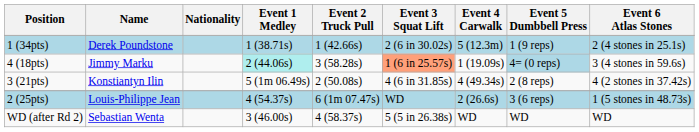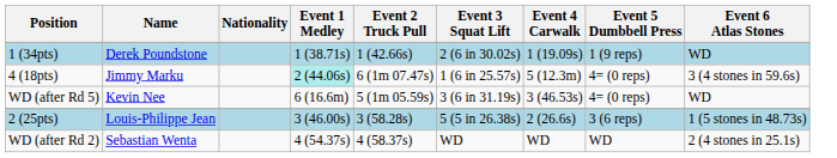 <table class="sortable wikitable" align="center">
 <tr>
 <th>Position</th>
 <th>Name</th>
 <th>Nationality</th>
 <th>Event 1<br>Medley</th>
 <th>Event 2<br>Truck Pull</th>
 <th>Event 3<br>Squat Lift</th>
 <th>Event 4<br>Carwalk</th>
 <th>Event 5<br>Dumbbell Press</th>
 <th>Event 6<br>Atlas Stones</th>
 </tr>
 <tr>
 </tr>
 <tr style="background:lightblue;">
 <td>1 (34pts)</td>
 <td><a href='#'>Derek Poundstone</a></td>
 <td></td>
 <td>1 (38.71s)</td>
 <td>1 (42.66s)</td>
 <td>2 (6 in 30.02s)</td>
-<td>5 (12.3m)</td>
+<td>1 (19.09s)</td>
 <td>1 (9 reps)</td>
-<td>2 (4 stones in 25.1s)</td>
+<td>WD</td>
 </tr>
 <tr>
 <td>4 (18pts)</td>
 <td><a href='#'>Jimmy Marku</a></td>
 <td></td>
 <td style="background: paleturquoise;">2 (44.06s)</td>
-<td>3 (58.28s)</td>
-<td style="background: lightsalmon;">1 (6 in 25.57s)</td>
-<td>1 (19.09s)</td>
-<td style="background: lightblue;">4= (0 reps)</td>
+<td>6 (1m 07.47s)</td>
+<td>1 (6 in 25.57s)</td>
+<td>5 (12.3m)</td>
+<td>4= (0 reps)</td>
 <td>3 (4 stones in 59.6s)</td>
 </tr>
 <tr>
-<td>3 (21pts)</td>
-<td><a href='#'>Konstiantyn Ilin</a></td>
+<td>WD (after Rd 5)</td>
+<td><a href='#'>Kevin Nee</a></td>
 <td></td>
-<td>5 (1m 06.49s)</td>
-<td>2 (50.08s)</td>
-<td>4 (6 in 31.85s)</td>
-<td>4 (49.34s)</td>
-<td>2 (8 reps)</td>
-<td>4 (2 stones in 37.42s)</td>
+<td>6 (16.6m)</td>
+<td>5 (1m 05.59s)</td>
+<td>3 (6 in 31.19s)</td>
+<td>3 (46.53s)</td>
+<td>4= (0 reps)</td>
+<td>WD</td>
 </tr>
 <tr>
 </tr>
 <tr style="background:lightblue;">
 <td>2 (25pts)</td>
 <td><a href='#'>Louis-Philippe Jean</a></td>
 <td></td>
-<td>4 (54.37s)</td>
-<td>6 (1m 07.47s)</td>
-<td>WD</td>
+<td>3 (46.00s)</td>
+<td>3 (58.28s)</td>
+<td>5 (5 in 26.38s)</td>
 <td>2 (26.6s)</td>
 <td>3 (6 reps)</td>
 <td>1 (5 stones in 48.73s)</td>
 </tr>
 <tr>
 <td>WD (after Rd 2)</td>
 <td><a href='#'>Sebastian Wenta</a></td>
 <td></td>
-<td>3 (46.00s)</td>
+<td>4 (54.37s)</td>
 <td>4 (58.37s)</td>
-<td>5 (5 in 26.38s)</td>
 <td>WD</td>
 <td>WD</td>
 <td>WD</td>
+<td>2 (4 stones in 25.1s)</td>
 </tr>
 </table>
